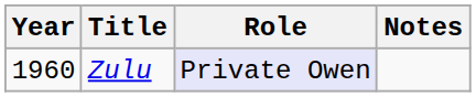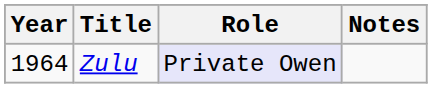 <table class="wikitable">
 <tr>
 <th>Year</th>
 <th>Title</th>
 <th>Role</th>
 <th>Notes</th>
 </tr>
 <tr>
-<td>1960</td>
+<td>1964</td>
 <td><em><a href='#'>Zulu</a></em></td>
 <td style="background: lavender;">Private Owen</td>
 <td></td>
 </tr>
 </table>
